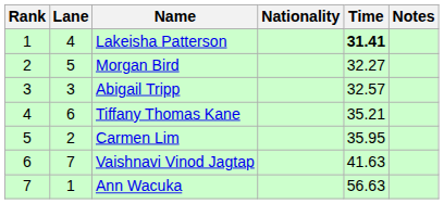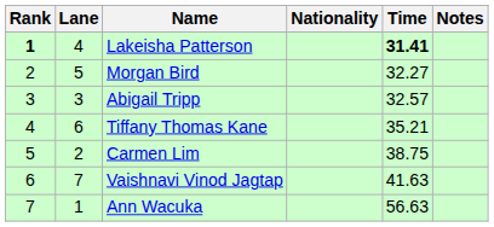 <table class="wikitable sortable" style="text-align:center">
 <tr>
 <th>Rank</th>
 <th>Lane</th>
 <th>Name</th>
 <th>Nationality</th>
 <th>Time</th>
 <th>Notes</th>
 </tr>
 <tr bgcolor=ccffcc>
-<td>1</td>
+<td><strong>1</strong></td>
 <td>4</td>
 <td align=left><a href='#'>Lakeisha Patterson</a></td>
 <td align=left></td>
 <td><strong>31.41</strong></td>
 <td></td>
 </tr>
 <tr bgcolor=ccffcc>
 <td>2</td>
 <td>5</td>
 <td align=left><a href='#'>Morgan Bird</a></td>
 <td align=left></td>
 <td>32.27</td>
 <td></td>
 </tr>
 <tr bgcolor=ccffcc>
 <td>3</td>
 <td>3</td>
 <td align=left><a href='#'>Abigail Tripp</a></td>
 <td align=left></td>
 <td>32.57</td>
 <td></td>
 </tr>
 <tr bgcolor=ccffcc>
 <td>4</td>
 <td>6</td>
 <td align=left><a href='#'>Tiffany Thomas Kane</a></td>
 <td align=left></td>
 <td>35.21</td>
 <td></td>
 </tr>
 <tr bgcolor=ccffcc>
 <td>5</td>
 <td>2</td>
 <td align=left><a href='#'>Carmen Lim</a></td>
 <td align=left></td>
-<td>35.95</td>
+<td>38.75</td>
 <td></td>
 </tr>
 <tr bgcolor=ccffcc>
 <td>6</td>
 <td>7</td>
 <td align=left><a href='#'>Vaishnavi Vinod Jagtap</a></td>
 <td align=left></td>
 <td>41.63</td>
 <td></td>
 </tr>
 <tr bgcolor=ccffcc>
 <td>7</td>
 <td>1</td>
 <td align=left><a href='#'>Ann Wacuka</a></td>
 <td align=left></td>
 <td>56.63</td>
 <td></td>
 </tr>
 </table>
